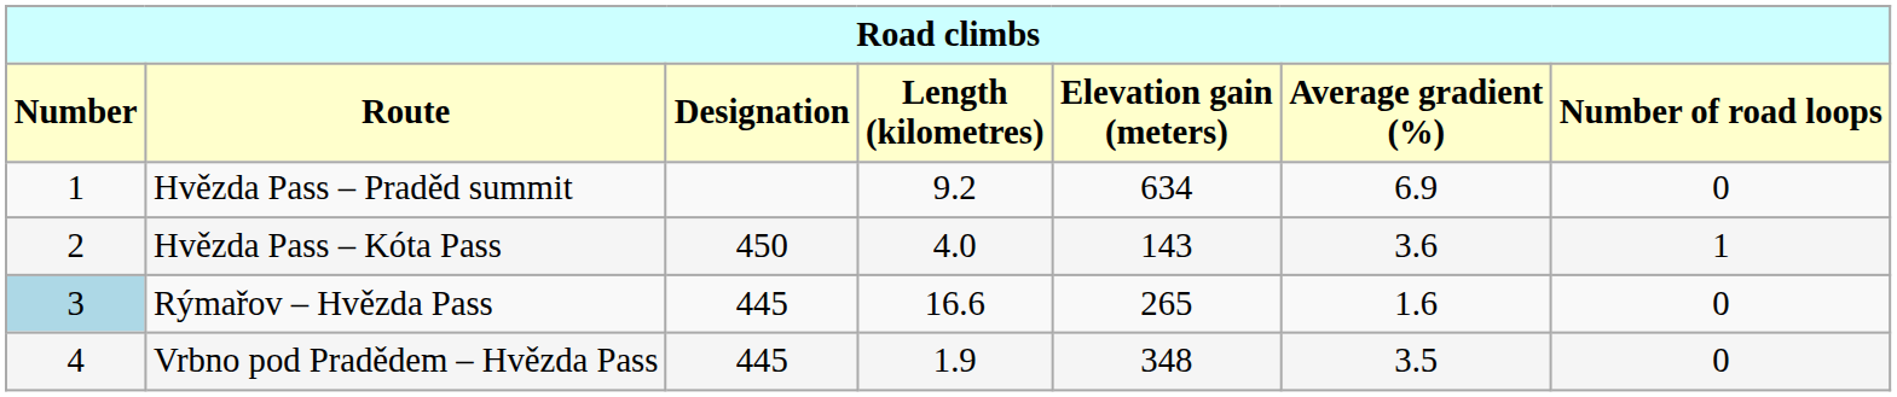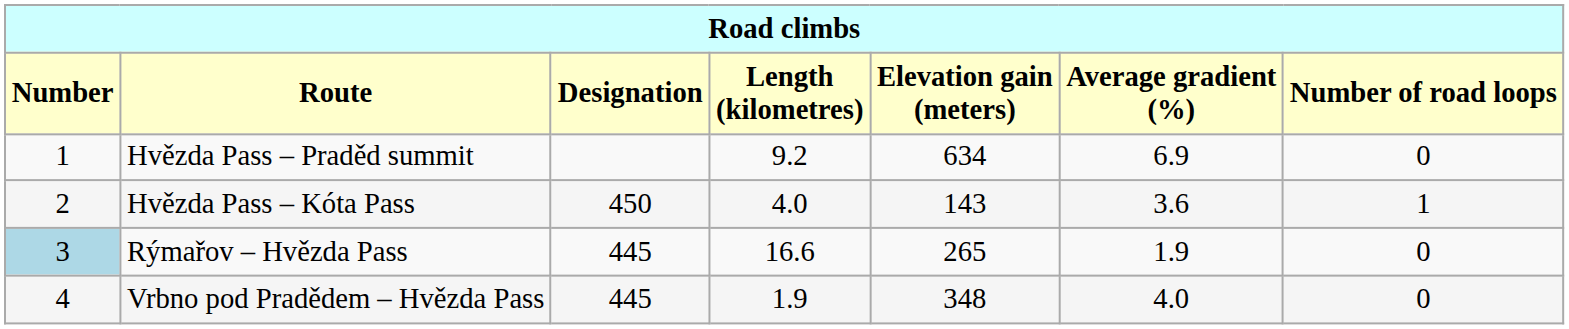 <table class="wikitable" style="font-size:90%">
 <tr>
 <td colspan="7" align="center" bgcolor="#CCFFFF"><strong> Road climbs</strong></td>
 </tr>
 <tr bgcolor="#FFFFCC">
 <td align="center"><strong>Number</strong></td>
 <td align="center"><strong>Route</strong></td>
 <td align="center"><strong>Designation</strong></td>
 <td align="center"><strong>Length</strong><br><strong>(kilometres)</strong></td>
 <td align="center"><strong>Elevation gain</strong><br><strong>(meters)</strong></td>
 <td align="center"><strong>Average gradient</strong><br><strong>(%)</strong></td>
 <td align="center"><strong>Number of road loops</strong></td>
 </tr>
 <tr>
 <td align="center">1</td>
 <td>Hvězda Pass – Praděd summit</td>
 <td align="center"> </td>
 <td align="center">9.2</td>
 <td align="center">634</td>
 <td align="center">6.9</td>
 <td align="center">0</td>
 </tr>
 <tr bgcolor="#F5F5F5">
 <td align="center">2</td>
 <td>Hvězda Pass – Kóta Pass</td>
 <td align="center">450</td>
 <td align="center">4.0</td>
 <td align="center">143</td>
 <td align="center">3.6</td>
 <td align="center">1</td>
 </tr>
 <tr>
 <td align="center" style="background: lightblue;">3</td>
 <td>Rýmařov – Hvězda Pass</td>
 <td align="center">445</td>
 <td align="center">16.6</td>
 <td align="center">265</td>
-<td align="center">1.6</td>
+<td align="center">1.9</td>
 <td align="center">0</td>
 </tr>
 <tr bgcolor="#F5F5F5">
 <td align="center">4</td>
 <td>Vrbno pod Pradědem – Hvězda Pass</td>
 <td align="center">445</td>
 <td align="center">1.9</td>
 <td align="center">348</td>
-<td align="center">3.5</td>
+<td align="center">4.0</td>
 <td align="center">0</td>
 </tr>
 </table>
